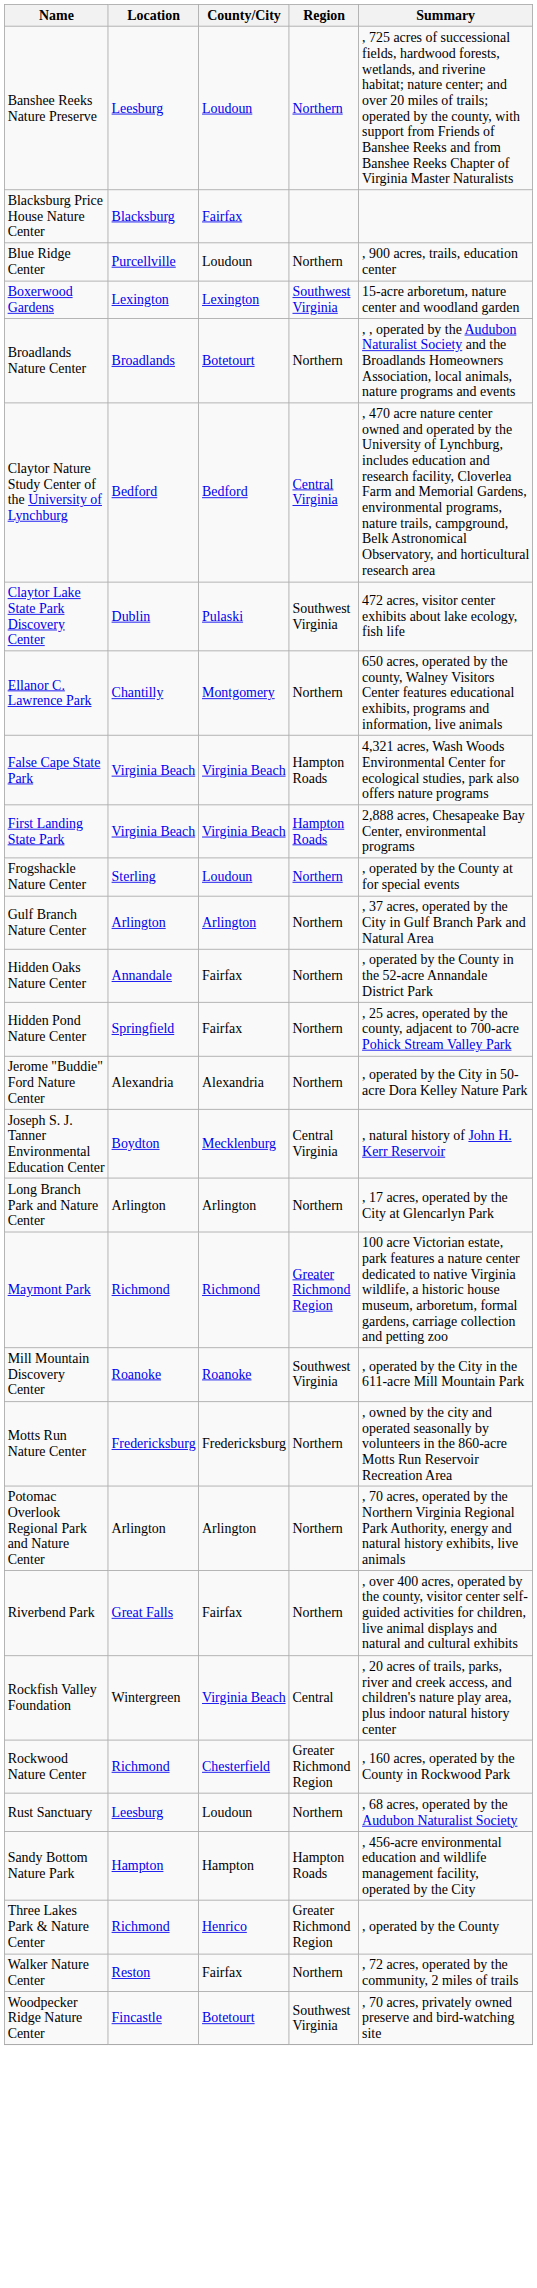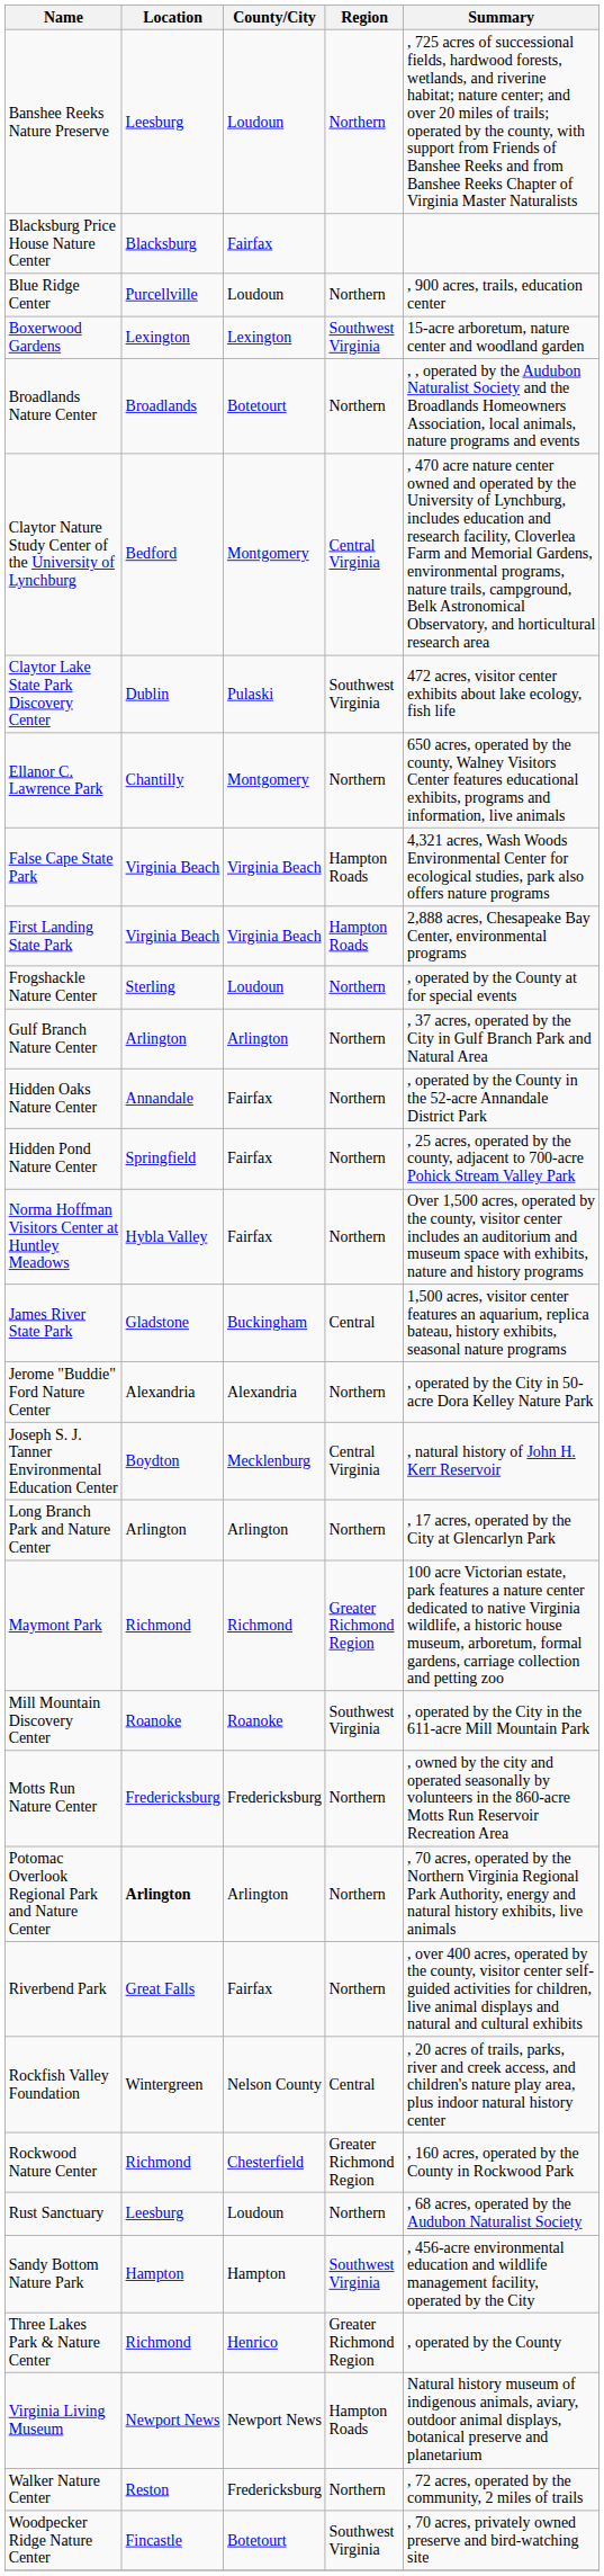 <table class="wikitable sortable">
 <tr>
 <th>Name</th>
 <th>Location</th>
 <th>County/City</th>
 <th>Region</th>
 <th>Summary</th>
 </tr>
 <tr>
 <td>Banshee Reeks Nature Preserve</td>
 <td><a href='#'>Leesburg</a></td>
 <td><a href='#'>Loudoun</a></td>
 <td><a href='#'>Northern</a></td>
 <td>, 725 acres of successional fields, hardwood forests, wetlands, and riverine habitat; nature center; and over 20 miles of trails; operated by the county, with support from Friends of Banshee Reeks and from Banshee Reeks Chapter of Virginia Master Naturalists</td>
 </tr>
 <tr>
 <td>Blacksburg Price House Nature Center</td>
 <td><a href='#'>Blacksburg</a></td>
 <td><a href='#'>Fairfax</a></td>
 <td></td>
 <td></td>
 </tr>
 <tr>
 <td>Blue Ridge Center</td>
 <td><a href='#'>Purcellville</a></td>
 <td>Loudoun</td>
 <td>Northern</td>
 <td>, 900 acres, trails, education center</td>
 </tr>
 <tr>
 <td><a href='#'>Boxerwood Gardens</a></td>
 <td><a href='#'>Lexington</a></td>
 <td><a href='#'>Lexington</a></td>
 <td><a href='#'>Southwest Virginia</a></td>
 <td>15-acre arboretum, nature center and woodland garden</td>
 </tr>
 <tr>
 <td>Broadlands Nature Center</td>
 <td><a href='#'>Broadlands</a></td>
 <td><a href='#'>Botetourt</a></td>
 <td>Northern</td>
 <td>, , operated by the <a href='#'>Audubon Naturalist Society</a> and the Broadlands Homeowners Association, local animals, nature programs and events</td>
 </tr>
 <tr>
 <td>Claytor Nature Study Center of the <a href='#'>University of Lynchburg</a></td>
 <td><a href='#'>Bedford</a></td>
-<td><a href='#'>Bedford</a></td>
+<td><a href='#'>Montgomery</a></td>
 <td><a href='#'>Central Virginia</a></td>
 <td>, 470 acre nature center owned and operated by the University of Lynchburg, includes education and research facility, Cloverlea Farm and Memorial Gardens, environmental programs, nature trails, campground, Belk Astronomical Observatory, and horticultural research area</td>
 </tr>
 <tr>
 <td><a href='#'>Claytor Lake State Park Discovery Center</a></td>
 <td><a href='#'>Dublin</a></td>
 <td><a href='#'>Pulaski</a></td>
 <td>Southwest Virginia</td>
 <td>472 acres, visitor center exhibits about lake ecology, fish life</td>
 </tr>
 <tr>
 <td><a href='#'>Ellanor C. Lawrence Park</a></td>
 <td><a href='#'>Chantilly</a></td>
 <td><a href='#'>Montgomery</a></td>
 <td>Northern</td>
 <td>650 acres, operated by the county, Walney Visitors Center features educational exhibits, programs and information, live animals</td>
 </tr>
 <tr>
 <td><a href='#'>False Cape State Park</a></td>
 <td><a href='#'>Virginia Beach</a></td>
 <td><a href='#'>Virginia Beach</a></td>
 <td>Hampton Roads</td>
 <td>4,321 acres, Wash Woods Environmental Center for ecological studies, park also offers nature programs</td>
 </tr>
 <tr>
 <td><a href='#'>First Landing State Park</a></td>
 <td><a href='#'>Virginia Beach</a></td>
 <td><a href='#'>Virginia Beach</a></td>
 <td><a href='#'>Hampton Roads</a></td>
 <td>2,888 acres, Chesapeake Bay Center, environmental programs</td>
 </tr>
 <tr>
 <td>Frogshackle Nature Center</td>
 <td><a href='#'>Sterling</a></td>
 <td><a href='#'>Loudoun</a></td>
 <td><a href='#'>Northern</a></td>
 <td>, operated by the County at  for special events</td>
 </tr>
 <tr>
 <td>Gulf Branch Nature Center</td>
 <td><a href='#'>Arlington</a></td>
 <td><a href='#'>Arlington</a></td>
 <td>Northern</td>
 <td>, 37 acres, operated by the City in Gulf Branch Park and Natural Area</td>
 </tr>
 <tr>
 <td>Hidden Oaks Nature Center</td>
 <td><a href='#'>Annandale</a></td>
 <td>Fairfax</td>
 <td>Northern</td>
 <td>, operated by the County in the 52-acre Annandale District Park</td>
 </tr>
 <tr>
 <td>Hidden Pond Nature Center</td>
 <td><a href='#'>Springfield</a></td>
 <td>Fairfax</td>
 <td>Northern</td>
 <td>, 25 acres, operated by the county, adjacent to 700-acre <a href='#'>Pohick Stream Valley Park</a></td>
 </tr>
 <tr>
+<td><a href='#'>Norma Hoffman Visitors Center at Huntley Meadows</a></td>
+<td><a href='#'>Hybla Valley</a></td>
+<td>Fairfax</td>
+<td>Northern</td>
+<td>Over 1,500 acres, operated by the county, visitor center includes an auditorium and museum space with exhibits, nature and history programs</td>
+</tr>
+<tr>
+<td><a href='#'>James River State Park</a></td>
+<td><a href='#'>Gladstone</a></td>
+<td><a href='#'>Buckingham</a></td>
+<td>Central</td>
+<td>1,500 acres, visitor center features an aquarium, replica bateau, history exhibits, seasonal nature programs</td>
+</tr>
+<tr>
 <td>Jerome "Buddie" Ford Nature Center</td>
 <td>Alexandria</td>
 <td>Alexandria</td>
 <td>Northern</td>
 <td>, operated by the City in 50-acre Dora Kelley Nature Park</td>
 </tr>
 <tr>
 <td>Joseph S. J. Tanner Environmental Education Center</td>
 <td><a href='#'>Boydton</a></td>
 <td><a href='#'>Mecklenburg</a></td>
 <td>Central Virginia</td>
 <td>, natural history of <a href='#'>John H. Kerr Reservoir</a></td>
 </tr>
 <tr>
 <td>Long Branch Park and Nature Center</td>
 <td>Arlington</td>
 <td>Arlington</td>
 <td>Northern</td>
 <td>, 17 acres, operated by the City at Glencarlyn Park</td>
 </tr>
 <tr>
 <td><a href='#'>Maymont Park</a></td>
 <td><a href='#'>Richmond</a></td>
 <td><a href='#'>Richmond</a></td>
 <td><a href='#'>Greater Richmond Region</a></td>
 <td>100 acre Victorian estate, park features a nature center dedicated to native Virginia wildlife, a historic house museum, arboretum, formal gardens, carriage collection and petting zoo</td>
 </tr>
 <tr>
 <td>Mill Mountain Discovery Center</td>
 <td><a href='#'>Roanoke</a></td>
 <td><a href='#'>Roanoke</a></td>
 <td>Southwest Virginia</td>
 <td>, operated by the City in the 611-acre Mill Mountain Park</td>
 </tr>
 <tr>
 <td>Motts Run Nature Center</td>
 <td><a href='#'>Fredericksburg</a></td>
 <td>Fredericksburg</td>
 <td>Northern</td>
 <td>, owned by the city and operated seasonally by volunteers in the 860-acre Motts Run Reservoir Recreation Area</td>
 </tr>
 <tr>
 <td>Potomac Overlook Regional Park and Nature Center</td>
-<td>Arlington</td>
+<td><strong>Arlington</strong></td>
 <td>Arlington</td>
 <td>Northern</td>
 <td>, 70 acres, operated by the Northern Virginia Regional Park Authority, energy and natural history exhibits, live animals</td>
 </tr>
 <tr>
 <td>Riverbend Park</td>
 <td><a href='#'>Great Falls</a></td>
 <td>Fairfax</td>
 <td>Northern</td>
 <td>, over 400 acres, operated by the county, visitor center self-guided activities for children, live animal displays and natural and cultural exhibits</td>
 </tr>
 <tr>
 <td>Rockfish Valley Foundation</td>
 <td>Wintergreen</td>
-<td><a href='#'>Virginia Beach</a></td>
+<td>Nelson County</td>
 <td>Central</td>
 <td>, 20 acres of trails, parks, river and creek access, and children's nature play area, plus indoor natural history center</td>
 </tr>
 <tr>
 <td>Rockwood Nature Center</td>
 <td><a href='#'>Richmond</a></td>
 <td><a href='#'>Chesterfield</a></td>
 <td>Greater Richmond Region</td>
 <td>, 160 acres, operated by the County in Rockwood Park</td>
 </tr>
 <tr>
 <td>Rust Sanctuary</td>
 <td><a href='#'>Leesburg</a></td>
 <td>Loudoun</td>
 <td>Northern</td>
 <td>, 68 acres, operated by the <a href='#'>Audubon Naturalist Society</a></td>
 </tr>
 <tr>
 <td>Sandy Bottom Nature Park</td>
 <td><a href='#'>Hampton</a></td>
 <td>Hampton</td>
-<td>Hampton Roads</td>
+<td><a href='#'>Southwest Virginia</a></td>
 <td>, 456-acre environmental education and wildlife management facility, operated by the City</td>
 </tr>
 <tr>
 <td>Three Lakes Park & Nature Center</td>
 <td><a href='#'>Richmond</a></td>
 <td><a href='#'>Henrico</a></td>
 <td>Greater Richmond Region</td>
 <td>, operated by the County</td>
 </tr>
 <tr>
+<td><a href='#'>Virginia Living Museum</a></td>
+<td><a href='#'>Newport News</a></td>
+<td>Newport News</td>
+<td>Hampton Roads</td>
+<td>Natural history museum of indigenous animals, aviary, outdoor animal displays, botanical preserve and planetarium</td>
+</tr>
+<tr>
 <td>Walker Nature Center</td>
 <td><a href='#'>Reston</a></td>
-<td>Fairfax</td>
+<td>Fredericksburg</td>
 <td>Northern</td>
 <td>, 72 acres, operated by the community, 2 miles of trails</td>
 </tr>
 <tr>
 <td>Woodpecker Ridge Nature Center</td>
 <td><a href='#'>Fincastle</a></td>
 <td><a href='#'>Botetourt</a></td>
 <td>Southwest Virginia</td>
 <td>, 70 acres, privately owned preserve and bird-watching site</td>
 </tr>
 <tr>
 </tr>
 </table>
